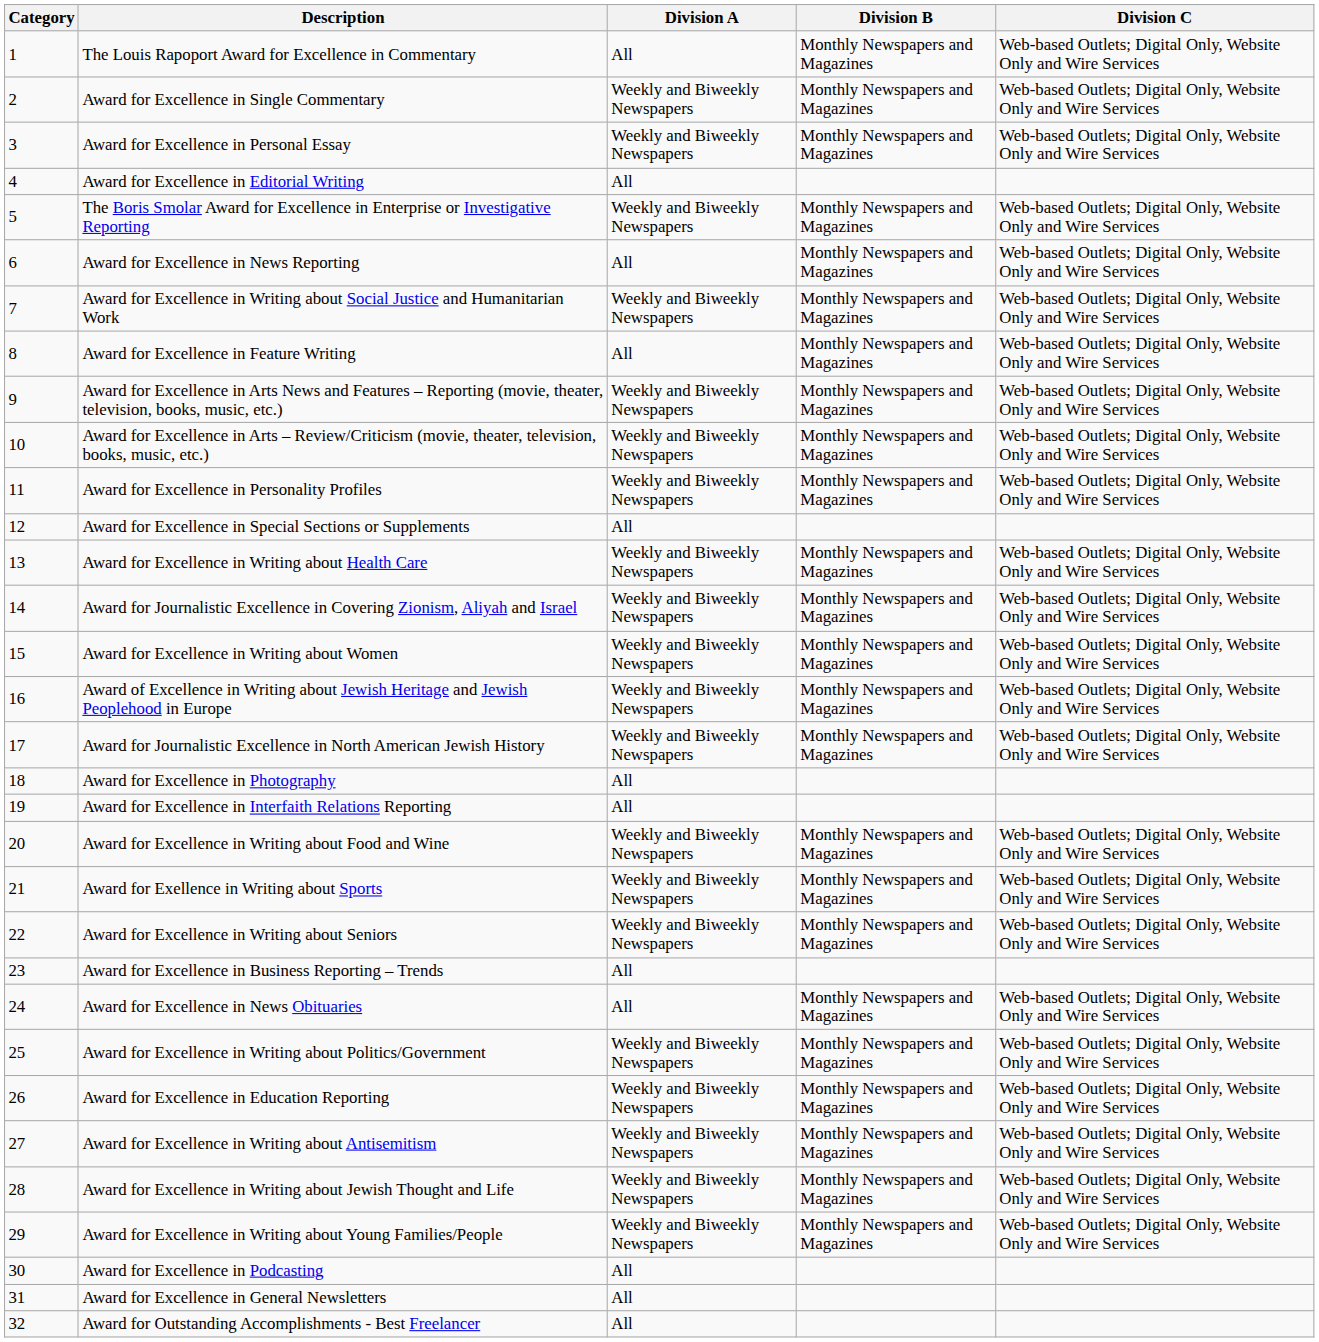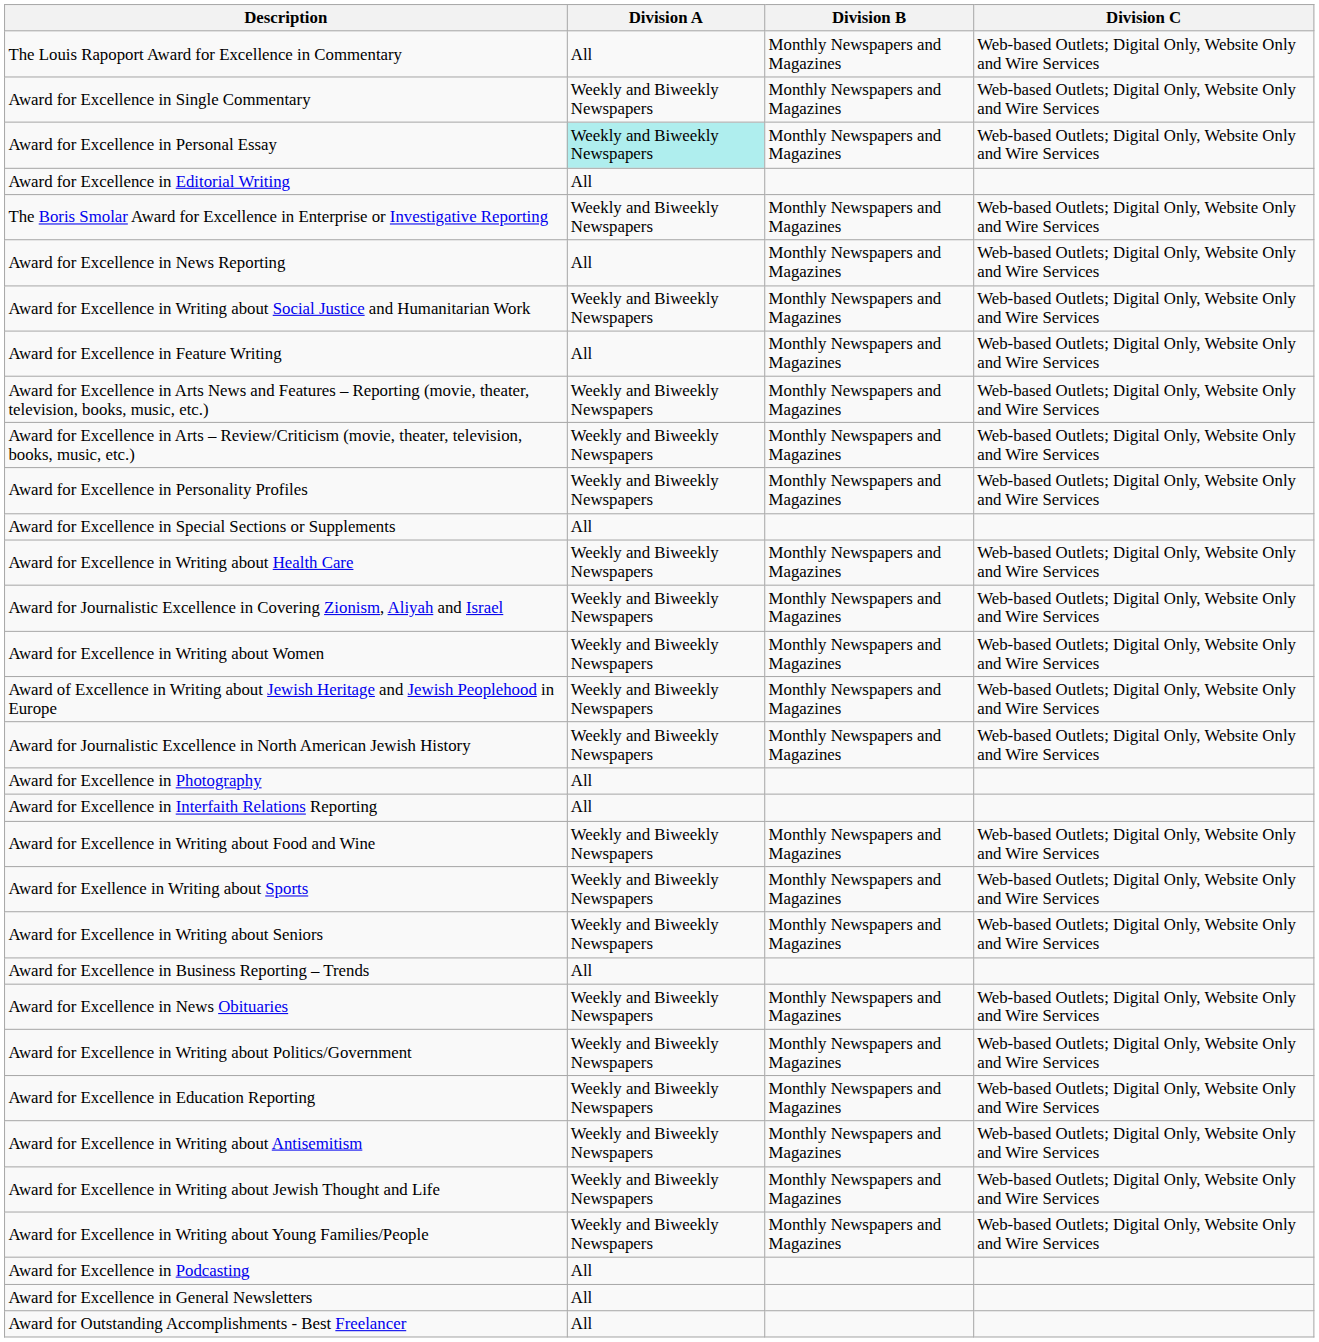 <table class="wikitable">
 <tr>
-<th>Category</th>
 <th>Description</th>
 <th>Division A</th>
 <th>Division B</th>
 <th>Division C</th>
 </tr>
 <tr>
-<td>1</td>
 <td>The Louis Rapoport Award for Excellence in Commentary</td>
 <td>All</td>
 <td>Monthly Newspapers and Magazines</td>
 <td>Web-based Outlets; Digital Only, Website Only and Wire Services</td>
 </tr>
 <tr>
-<td>2</td>
 <td>Award for Excellence in Single Commentary</td>
 <td>Weekly and Biweekly Newspapers</td>
 <td>Monthly Newspapers and Magazines</td>
 <td>Web-based Outlets; Digital Only, Website Only and Wire Services</td>
 </tr>
 <tr>
-<td>3</td>
 <td>Award for Excellence in Personal Essay</td>
-<td>Weekly and Biweekly Newspapers</td>
+<td style="background: paleturquoise;">Weekly and Biweekly Newspapers</td>
 <td>Monthly Newspapers and Magazines</td>
 <td>Web-based Outlets; Digital Only, Website Only and Wire Services</td>
 </tr>
 <tr>
-<td>4</td>
 <td>Award for Excellence in <a href='#'>Editorial Writing</a></td>
 <td>All</td>
 <td></td>
 <td></td>
 </tr>
 <tr>
-<td>5</td>
 <td>The <a href='#'>Boris Smolar</a> Award for Excellence in Enterprise or <a href='#'>Investigative Reporting</a></td>
 <td>Weekly and Biweekly Newspapers</td>
 <td>Monthly Newspapers and Magazines</td>
 <td>Web-based Outlets; Digital Only, Website Only and Wire Services</td>
 </tr>
 <tr>
-<td>6</td>
 <td>Award for Excellence in News Reporting</td>
 <td>All</td>
 <td>Monthly Newspapers and Magazines</td>
 <td>Web-based Outlets; Digital Only, Website Only and Wire Services</td>
 </tr>
 <tr>
-<td>7</td>
 <td>Award for Excellence in Writing about <a href='#'>Social Justice</a> and Humanitarian Work</td>
 <td>Weekly and Biweekly Newspapers</td>
 <td>Monthly Newspapers and Magazines</td>
 <td>Web-based Outlets; Digital Only, Website Only and Wire Services</td>
 </tr>
 <tr>
-<td>8</td>
 <td>Award for Excellence in Feature Writing</td>
 <td>All</td>
 <td>Monthly Newspapers and Magazines</td>
 <td>Web-based Outlets; Digital Only, Website Only and Wire Services</td>
 </tr>
 <tr>
-<td>9</td>
 <td>Award for Excellence in Arts News and Features – Reporting (movie, theater, television, books, music, etc.)</td>
 <td>Weekly and Biweekly Newspapers</td>
 <td>Monthly Newspapers and Magazines</td>
 <td>Web-based Outlets; Digital Only, Website Only and Wire Services</td>
 </tr>
 <tr>
-<td>10</td>
 <td>Award for Excellence in Arts – Review/Criticism (movie, theater, television, books, music, etc.)</td>
 <td>Weekly and Biweekly Newspapers</td>
 <td>Monthly Newspapers and Magazines</td>
 <td>Web-based Outlets; Digital Only, Website Only and Wire Services</td>
 </tr>
 <tr>
-<td>11</td>
 <td>Award for Excellence in Personality Profiles</td>
 <td>Weekly and Biweekly Newspapers</td>
 <td>Monthly Newspapers and Magazines</td>
 <td>Web-based Outlets; Digital Only, Website Only and Wire Services</td>
 </tr>
 <tr>
-<td>12</td>
 <td>Award for Excellence in Special Sections or Supplements</td>
 <td>All</td>
 <td></td>
 <td></td>
 </tr>
 <tr>
-<td>13</td>
 <td>Award for Excellence in Writing about <a href='#'>Health Care</a></td>
 <td>Weekly and Biweekly Newspapers</td>
 <td>Monthly Newspapers and Magazines</td>
 <td>Web-based Outlets; Digital Only, Website Only and Wire Services</td>
 </tr>
 <tr>
-<td>14</td>
 <td>Award for Journalistic Excellence in Covering <a href='#'>Zionism</a>, <a href='#'>Aliyah</a> and <a href='#'>Israel</a></td>
 <td>Weekly and Biweekly Newspapers</td>
 <td>Monthly Newspapers and Magazines</td>
 <td>Web-based Outlets; Digital Only, Website Only and Wire Services</td>
 </tr>
 <tr>
-<td>15</td>
 <td>Award for Excellence in Writing about Women</td>
 <td>Weekly and Biweekly Newspapers</td>
 <td>Monthly Newspapers and Magazines</td>
 <td>Web-based Outlets; Digital Only, Website Only and Wire Services</td>
 </tr>
 <tr>
-<td>16</td>
 <td>Award of Excellence in Writing about <a href='#'>Jewish Heritage</a> and <a href='#'>Jewish Peoplehood</a> in Europe</td>
 <td>Weekly and Biweekly Newspapers</td>
 <td>Monthly Newspapers and Magazines</td>
 <td>Web-based Outlets; Digital Only, Website Only and Wire Services</td>
 </tr>
 <tr>
-<td>17</td>
 <td>Award for Journalistic Excellence in North American Jewish History</td>
 <td>Weekly and Biweekly Newspapers</td>
 <td>Monthly Newspapers and Magazines</td>
 <td>Web-based Outlets; Digital Only, Website Only and Wire Services</td>
 </tr>
 <tr>
-<td>18</td>
 <td>Award for Excellence in <a href='#'>Photography</a></td>
 <td>All</td>
 <td></td>
 <td></td>
 </tr>
 <tr>
-<td>19</td>
 <td>Award for Excellence in <a href='#'>Interfaith Relations</a> Reporting</td>
 <td>All</td>
 <td></td>
 <td></td>
 </tr>
 <tr>
-<td>20</td>
 <td>Award for Excellence in Writing about Food and Wine</td>
 <td>Weekly and Biweekly Newspapers</td>
 <td>Monthly Newspapers and Magazines</td>
 <td>Web-based Outlets; Digital Only, Website Only and Wire Services</td>
 </tr>
 <tr>
-<td>21</td>
 <td>Award for Exellence in Writing about <a href='#'>Sports</a></td>
 <td>Weekly and Biweekly Newspapers</td>
 <td>Monthly Newspapers and Magazines</td>
 <td>Web-based Outlets; Digital Only, Website Only and Wire Services</td>
 </tr>
 <tr>
-<td>22</td>
 <td>Award for Excellence in Writing about Seniors</td>
 <td>Weekly and Biweekly Newspapers</td>
 <td>Monthly Newspapers and Magazines</td>
 <td>Web-based Outlets; Digital Only, Website Only and Wire Services</td>
 </tr>
 <tr>
-<td>23</td>
 <td>Award for Excellence in Business Reporting – Trends</td>
 <td>All</td>
 <td></td>
 <td></td>
 </tr>
 <tr>
-<td>24</td>
 <td>Award for Excellence in News <a href='#'>Obituaries</a></td>
-<td>All</td>
+<td>Weekly and Biweekly Newspapers</td>
 <td>Monthly Newspapers and Magazines</td>
 <td>Web-based Outlets; Digital Only, Website Only and Wire Services</td>
 </tr>
 <tr>
-<td>25</td>
 <td>Award for Excellence in Writing about Politics/Government</td>
 <td>Weekly and Biweekly Newspapers</td>
 <td>Monthly Newspapers and Magazines</td>
 <td>Web-based Outlets; Digital Only, Website Only and Wire Services</td>
 </tr>
 <tr>
-<td>26</td>
 <td>Award for Excellence in Education Reporting</td>
 <td>Weekly and Biweekly Newspapers</td>
 <td>Monthly Newspapers and Magazines</td>
 <td>Web-based Outlets; Digital Only, Website Only and Wire Services</td>
 </tr>
 <tr>
-<td>27</td>
 <td>Award for Excellence in Writing about <a href='#'>Antisemitism</a></td>
 <td>Weekly and Biweekly Newspapers</td>
 <td>Monthly Newspapers and Magazines</td>
 <td>Web-based Outlets; Digital Only, Website Only and Wire Services</td>
 </tr>
 <tr>
-<td>28</td>
 <td>Award for Excellence in Writing about Jewish Thought and Life</td>
 <td>Weekly and Biweekly Newspapers</td>
 <td>Monthly Newspapers and Magazines</td>
 <td>Web-based Outlets; Digital Only, Website Only and Wire Services</td>
 </tr>
 <tr>
-<td>29</td>
 <td>Award for Excellence in Writing about Young Families/People</td>
 <td>Weekly and Biweekly Newspapers</td>
 <td>Monthly Newspapers and Magazines</td>
 <td>Web-based Outlets; Digital Only, Website Only and Wire Services</td>
 </tr>
 <tr>
-<td>30</td>
 <td>Award for Excellence in <a href='#'>Podcasting</a></td>
 <td>All</td>
 <td></td>
 <td></td>
 </tr>
 <tr>
-<td>31</td>
 <td>Award for Excellence in General Newsletters</td>
 <td>All</td>
 <td></td>
 <td></td>
 </tr>
 <tr>
-<td>32</td>
 <td>Award for Outstanding Accomplishments - Best <a href='#'>Freelancer</a></td>
 <td>All</td>
 <td></td>
 <td></td>
 </tr>
 </table>
